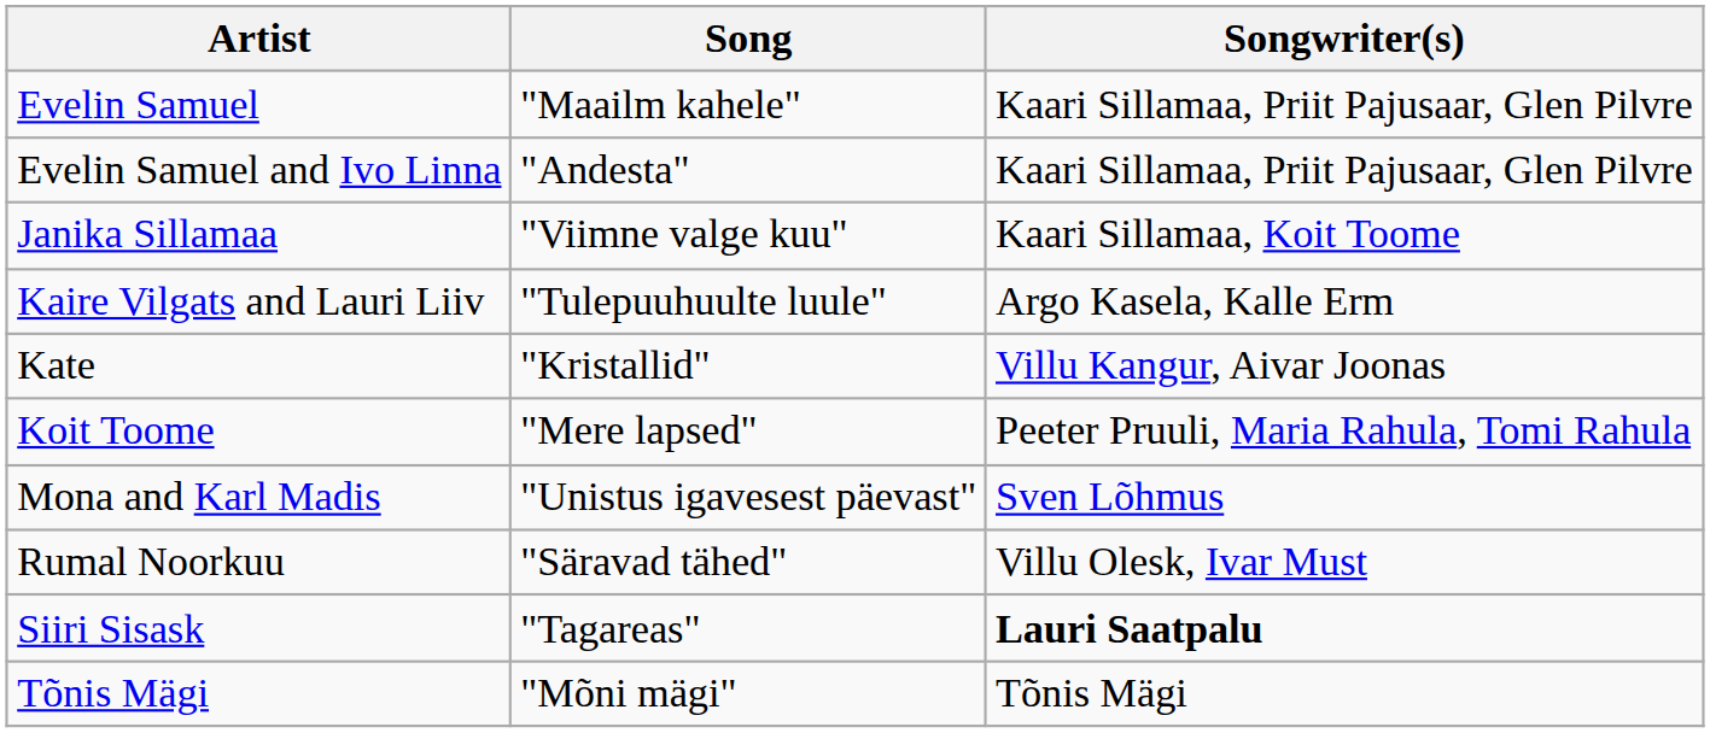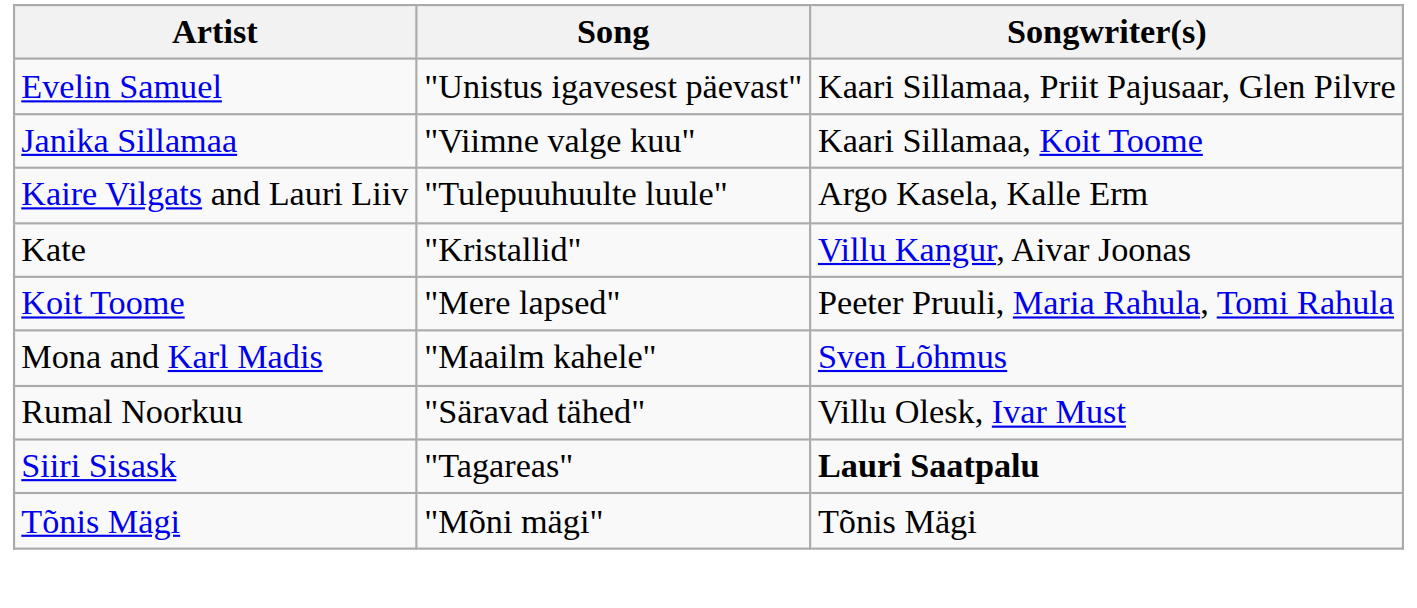 <table class="sortable wikitable" style="margin: 1em auto 1em auto;">
 <tr>
 <th>Artist</th>
 <th>Song</th>
 <th>Songwriter(s)</th>
 </tr>
 <tr>
 <td><a href='#'>Evelin Samuel</a></td>
-<td>"Maailm kahele"</td>
-<td>Kaari Sillamaa, Priit Pajusaar, Glen Pilvre</td>
-</tr>
-<tr>
-<td>Evelin Samuel and <a href='#'>Ivo Linna</a></td>
-<td>"Andesta"</td>
+<td>"Unistus igavesest päevast"</td>
 <td>Kaari Sillamaa, Priit Pajusaar, Glen Pilvre</td>
 </tr>
 <tr>
 <td><a href='#'>Janika Sillamaa</a></td>
 <td>"Viimne valge kuu"</td>
 <td>Kaari Sillamaa, <a href='#'>Koit Toome</a></td>
 </tr>
 <tr>
 <td><a href='#'>Kaire Vilgats</a> and Lauri Liiv</td>
 <td>"Tulepuuhuulte luule"</td>
 <td>Argo Kasela, Kalle Erm</td>
 </tr>
 <tr>
 <td>Kate</td>
 <td>"Kristallid"</td>
 <td><a href='#'>Villu Kangur</a>, Aivar Joonas</td>
 </tr>
 <tr>
 <td><a href='#'>Koit Toome</a></td>
 <td>"Mere lapsed"</td>
 <td>Peeter Pruuli, <a href='#'>Maria Rahula</a>, <a href='#'>Tomi Rahula</a></td>
 </tr>
 <tr>
 <td>Mona and <a href='#'>Karl Madis</a></td>
-<td>"Unistus igavesest päevast"</td>
+<td>"Maailm kahele"</td>
 <td><a href='#'>Sven Lõhmus</a></td>
 </tr>
 <tr>
 <td>Rumal Noorkuu</td>
 <td>"Säravad tähed"</td>
 <td>Villu Olesk, <a href='#'>Ivar Must</a></td>
 </tr>
 <tr>
 <td><a href='#'>Siiri Sisask</a></td>
 <td>"Tagareas"</td>
 <td><strong>Lauri Saatpalu</strong></td>
 </tr>
 <tr>
 <td><a href='#'>Tõnis Mägi</a></td>
 <td>"Mõni mägi"</td>
 <td>Tõnis Mägi</td>
 </tr>
 </table>
